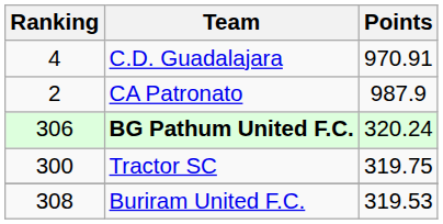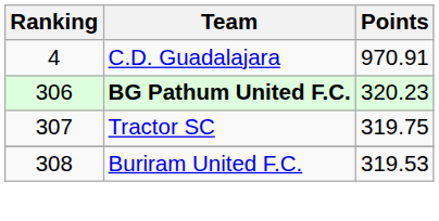 <table class="wikitable" style="text-align: center;">
 <tr>
 <th>Ranking</th>
 <th>Team</th>
 <th>Points</th>
 </tr>
 <tr>
 <td>4</td>
 <td align=left> <a href='#'>C.D. Guadalajara</a></td>
 <td>970.91</td>
 </tr>
-<tr>
-<td>2</td>
-<td align=left> <a href='#'>CA Patronato</a></td>
-<td>987.9</td>
-</tr>
 <tr bgcolor="#ddffdd">
 <td>306</td>
 <td align=left> <strong>BG Pathum United F.C.</strong></td>
-<td>320.24</td>
+<td>320.23</td>
 </tr>
 <tr>
-<td>300</td>
+<td>307</td>
 <td align=left> <a href='#'>Tractor SC</a></td>
 <td>319.75</td>
 </tr>
 <tr>
 </tr>
 <tr>
 <td>308</td>
 <td align=left> <a href='#'>Buriram United F.C.</a></td>
 <td>319.53</td>
 </tr>
 </table>
